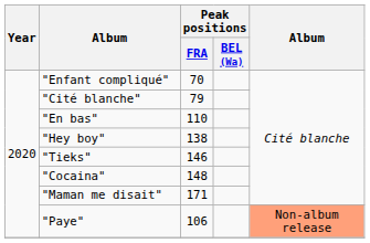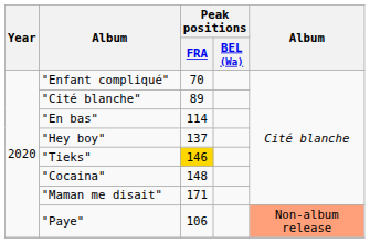 <table class="wikitable">
 <tr>
 <th align="center" rowspan="2" width="10">Year</th>
 <th align="center" rowspan="2" width="150">Album</th>
 <th align="center" colspan="2" width="10">Peak positions</th>
 <th align="center" rowspan="2" width="120">Album</th>
 </tr>
 <tr>
 <th><a href='#'>FRA</a><br></th>
 <th><a href='#'>BEL<br><small>(Wa)</small></a><br></th>
 </tr>
 <tr>
 <td rowspan=8>2020</td>
 <td>"Enfant compliqué"</td>
 <td style="text-align:center;">70</td>
 <td style="text-align:center;"></td>
 <td style="text-align:center;" rowspan=7><em>Cité blanche</em></td>
 </tr>
 <tr>
 <td>"Cité blanche"</td>
-<td style="text-align:center;">79</td>
+<td style="text-align:center;">89</td>
 <td style="text-align:center;"></td>
 </tr>
 <tr>
 <td>"En bas"</td>
-<td style="text-align:center;">110</td>
+<td style="text-align:center;">114</td>
 <td style="text-align:center;"></td>
 </tr>
 <tr>
 <td>"Hey boy"</td>
-<td style="text-align:center;">138</td>
+<td style="text-align:center;">137</td>
 <td style="text-align:center;"></td>
 </tr>
 <tr>
 <td>"Tieks"</td>
-<td style="text-align:center;">146</td>
+<td style="background: gold; text-align:center;">146</td>
 <td style="text-align:center;"></td>
 </tr>
 <tr>
 <td>"Cocaina"</td>
 <td style="text-align:center;">148</td>
 <td style="text-align:center;"></td>
 </tr>
 <tr>
 <td>"Maman me disait"</td>
 <td style="text-align:center;">171</td>
 <td style="text-align:center;"></td>
 </tr>
 <tr>
 <td>"Paye"</td>
 <td style="text-align:center;">106</td>
 <td style="text-align:center;"></td>
 <td style="background: lightsalmon; text-align:center;">Non-album release</td>
 </tr>
 <tr>
 </tr>
 </table>
